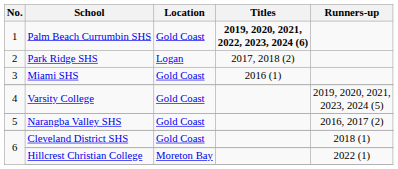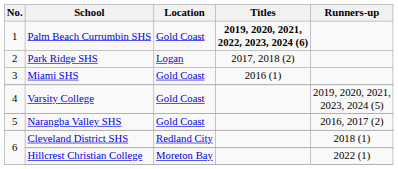 <table class="wikitable sortable">
 <tr>
 <th>No.</th>
 <th>School</th>
 <th>Location</th>
 <th>Titles</th>
 <th>Runners-up</th>
 </tr>
 <tr>
 <td align=center>1</td>
 <td><a href='#'>Palm Beach Currumbin SHS</a></td>
 <td><a href='#'>Gold Coast</a></td>
 <td align=center><strong>2019, 2020, 2021,<br> 2022, 2023, 2024 (6)</strong></td>
 <td align=center></td>
 </tr>
 <tr>
 <td align=center>2</td>
 <td><a href='#'>Park Ridge SHS</a></td>
 <td><a href='#'>Logan</a></td>
 <td align=center>2017, 2018 (2)</td>
 <td align=center></td>
 </tr>
 <tr>
 <td align=center>3</td>
 <td><a href='#'>Miami SHS</a></td>
 <td><a href='#'>Gold Coast</a></td>
 <td align=center>2016 (1)</td>
 <td align=center></td>
 </tr>
 <tr class="sortbottom">
 </tr>
 <tr>
 <td align=center>4</td>
 <td><a href='#'>Varsity College</a></td>
 <td><a href='#'>Gold Coast</a></td>
 <td align=center></td>
 <td align=center>2019, 2020, 2021,<br> 2023, 2024 (5)</td>
 </tr>
 <tr class="sortbottom">
 </tr>
 <tr>
 <td align=center>5</td>
 <td><a href='#'>Narangba Valley SHS</a></td>
 <td><a href='#'>Gold Coast</a></td>
 <td align=center></td>
 <td align=center>2016, 2017 (2)</td>
 </tr>
 <tr class="sortbottom">
 </tr>
 <tr>
 <td align=center rowspan=4>6</td>
 <td><a href='#'>Cleveland District SHS</a></td>
-<td><a href='#'>Gold Coast</a></td>
+<td><a href='#'>Redland City</a></td>
 <td align=center></td>
 <td align=center>2018 (1)</td>
 </tr>
 <tr class="sortbottom">
 </tr>
 <tr>
 <td><a href='#'>Hillcrest Christian College</a></td>
 <td><a href='#'>Moreton Bay</a></td>
 <td align=center></td>
 <td align=center>2022 (1)</td>
 </tr>
 <tr class="sortbottom">
 </tr>
 </table>
